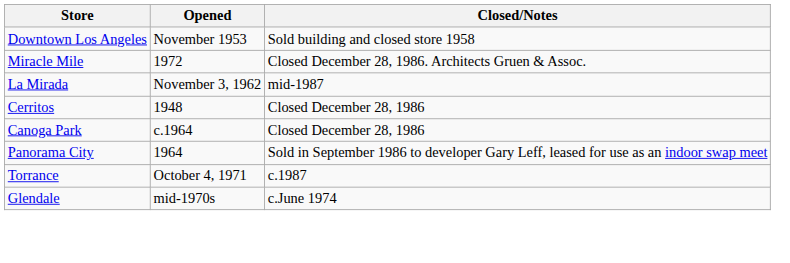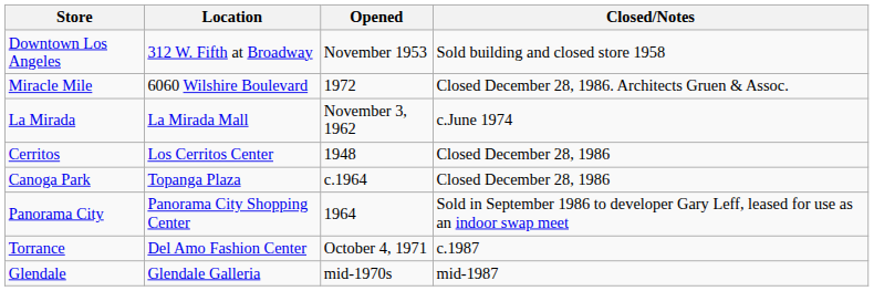 <table class=wikitable>
 <tr>
 <th>Store</th>
+<th>Location</th>
 <th>Opened</th>
 <th>Closed/Notes</th>
 </tr>
 <tr>
 <td><a href='#'>Downtown Los Angeles</a></td>
+<td><a href='#'>312 W. Fifth</a> at <a href='#'>Broadway</a></td>
 <td>November 1953</td>
 <td>Sold building and closed store 1958</td>
 </tr>
 <tr>
 <td><a href='#'>Miracle Mile</a></td>
+<td>6060 <a href='#'>Wilshire Boulevard</a></td>
 <td>1972</td>
 <td>Closed December 28, 1986. Architects Gruen & Assoc.</td>
 </tr>
 <tr>
 <td><a href='#'>La Mirada</a></td>
+<td><a href='#'>La Mirada Mall</a></td>
 <td>November 3, 1962</td>
-<td>mid-1987</td>
+<td>c.June 1974</td>
 </tr>
 <tr>
 <td><a href='#'>Cerritos</a></td>
+<td><a href='#'>Los Cerritos Center</a></td>
 <td>1948</td>
 <td>Closed December 28, 1986</td>
 </tr>
 <tr>
 <td><a href='#'>Canoga Park</a></td>
+<td><a href='#'>Topanga Plaza</a></td>
 <td>c.1964</td>
 <td>Closed December 28, 1986</td>
 </tr>
 <tr>
 <td><a href='#'>Panorama City</a></td>
+<td><a href='#'>Panorama City Shopping Center</a></td>
 <td>1964</td>
 <td>Sold in September 1986 to developer Gary Leff, leased for use as an <a href='#'>indoor swap meet</a></td>
 </tr>
 <tr>
 <td><a href='#'>Torrance</a></td>
+<td><a href='#'>Del Amo Fashion Center</a></td>
 <td>October 4, 1971</td>
 <td>c.1987</td>
 </tr>
 <tr>
 <td><a href='#'>Glendale</a></td>
+<td><a href='#'>Glendale Galleria</a></td>
 <td>mid-1970s</td>
-<td>c.June 1974</td>
+<td>mid-1987</td>
 </tr>
 </table>
